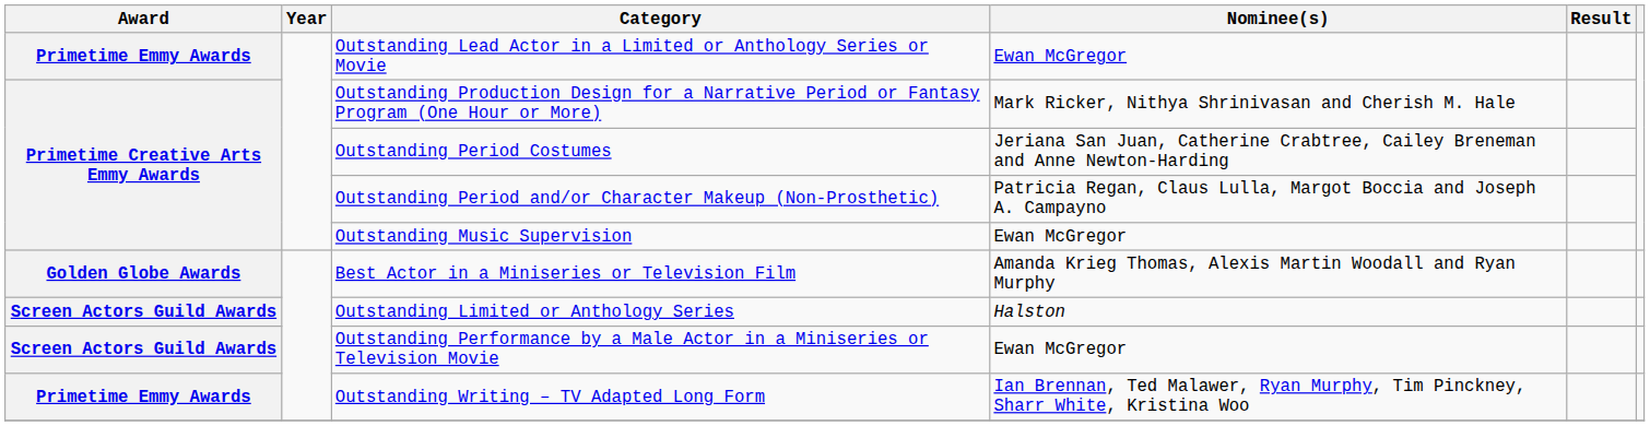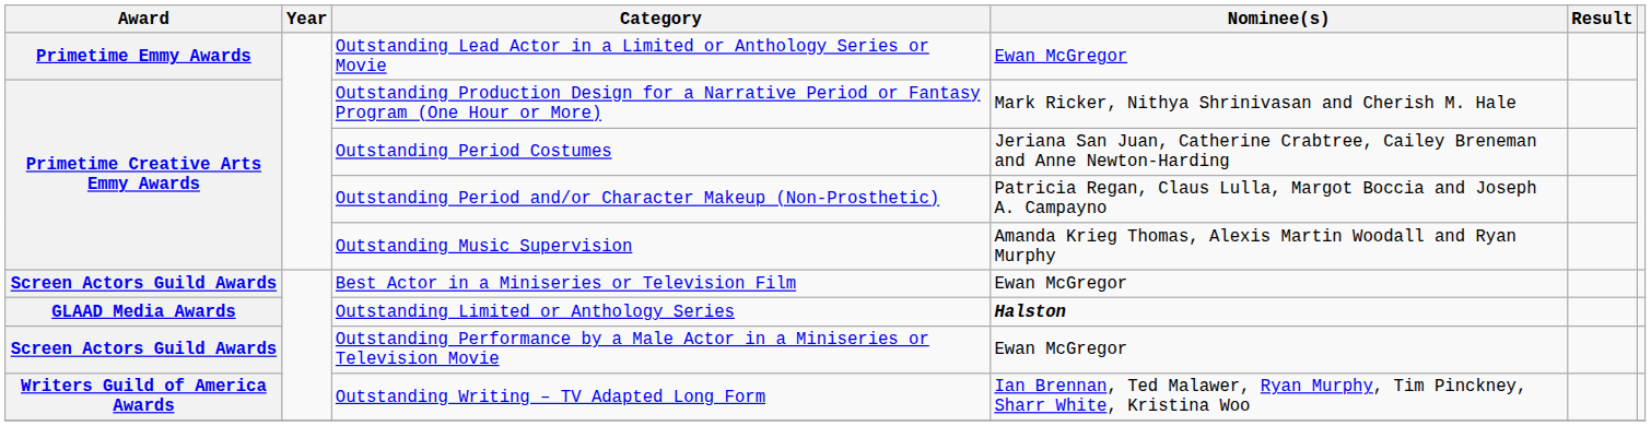 <table class="wikitable sortable plainrowheaders">
 <tr>
 <th>Award</th>
 <th>Year</th>
 <th>Category</th>
 <th>Nominee(s)</th>
 <th>Result</th>
 <th></th>
 </tr>
 <tr>
 <th scope="row"><a href='#'>Primetime Emmy Awards</a></th>
 <td rowspan="5"></td>
 <td><a href='#'>Outstanding Lead Actor in a Limited or Anthology Series or Movie</a></td>
 <td><a href='#'>Ewan McGregor</a></td>
 <td></td>
 <td rowspan="5" align="center"></td>
 </tr>
 <tr>
 <th scope="row" rowspan="4"><a href='#'>Primetime Creative Arts Emmy Awards</a></th>
 <td><a href='#'>Outstanding Production Design for a Narrative Period or Fantasy Program (One Hour or More)</a></td>
 <td>Mark Ricker, Nithya Shrinivasan and Cherish M. Hale</td>
 <td></td>
 </tr>
 <tr>
 <td><a href='#'>Outstanding Period Costumes</a></td>
 <td>Jeriana San Juan, Catherine Crabtree, Cailey Breneman and Anne Newton-Harding </td>
 <td></td>
 </tr>
 <tr>
 <td><a href='#'>Outstanding Period and/or Character Makeup (Non-Prosthetic)</a></td>
 <td>Patricia Regan, Claus Lulla, Margot Boccia and Joseph A. Campayno </td>
 <td></td>
 </tr>
 <tr>
 <td><a href='#'>Outstanding Music Supervision</a></td>
-<td>Ewan McGregor</td>
+<td>Amanda Krieg Thomas, Alexis Martin Woodall and Ryan Murphy </td>
 <td></td>
 </tr>
 <tr>
-<th scope="row"><a href='#'>Golden Globe Awards</a></th>
+<th scope="row"><a href='#'>Screen Actors Guild Awards</a></th>
 <td rowspan="4"></td>
 <td><a href='#'>Best Actor in a Miniseries or Television Film</a></td>
-<td>Amanda Krieg Thomas, Alexis Martin Woodall and Ryan Murphy </td>
+<td>Ewan McGregor</td>
 <td></td>
 <td align="center"></td>
 </tr>
 <tr>
-<th scope="row"><a href='#'>Screen Actors Guild Awards</a></th>
+<th scope="row"><a href='#'>GLAAD Media Awards</a></th>
 <td><a href='#'>Outstanding Limited or Anthology Series</a></td>
-<td><em>Halston</em></td>
+<td><strong><em>Halston</em></strong></td>
 <td></td>
 <td style="text-align: center;"></td>
 </tr>
 <tr>
 <th scope="row"><a href='#'>Screen Actors Guild Awards</a></th>
 <td><a href='#'>Outstanding Performance by a Male Actor in a Miniseries or Television Movie</a></td>
 <td>Ewan McGregor</td>
 <td></td>
 <td align="center"></td>
 </tr>
 <tr>
-<th scope="row"><a href='#'>Primetime Emmy Awards</a></th>
+<th scope="row"><a href='#'>Writers Guild of America Awards</a></th>
 <td><a href='#'>Outstanding Writing – TV Adapted Long Form</a></td>
 <td><a href='#'>Ian Brennan</a>, Ted Malawer, <a href='#'>Ryan Murphy</a>, Tim Pinckney, <a href='#'>Sharr White</a>, Kristina Woo</td>
 <td></td>
 <td align="center"></td>
 </tr>
 <tr>
 </tr>
 </table>
